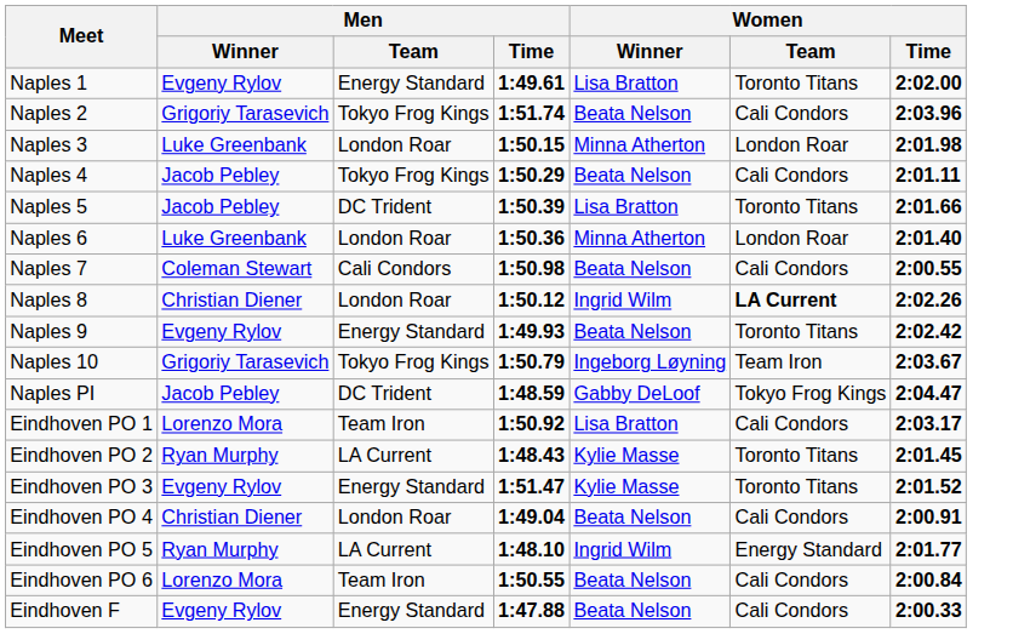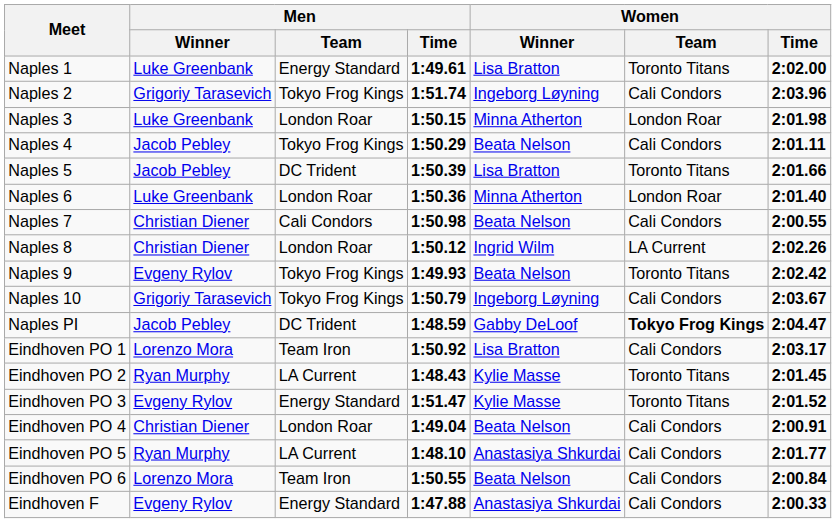 <table class="wikitable">
 <tr>
 <th rowspan="2">Meet</th>
 <th colspan="3">Men</th>
 <th colspan="3">Women</th>
 </tr>
 <tr>
 <th>Winner</th>
 <th>Team</th>
 <th>Time</th>
 <th>Winner</th>
 <th>Team</th>
 <th>Time</th>
 </tr>
 <tr>
 <td>Naples 1</td>
-<td> <a href='#'>Evgeny Rylov</a></td>
+<td> <a href='#'>Luke Greenbank</a></td>
 <td> Energy Standard</td>
 <td><strong>1:49.61 </strong></td>
 <td> <a href='#'>Lisa Bratton</a></td>
 <td> Toronto Titans</td>
 <td><strong> 2:02.00 </strong></td>
 </tr>
 <tr>
 <td>Naples 2</td>
 <td> <a href='#'>Grigoriy Tarasevich</a></td>
 <td> Tokyo Frog Kings</td>
 <td><strong>1:51.74 </strong></td>
-<td> <a href='#'>Beata Nelson</a></td>
+<td> <a href='#'>Ingeborg Løyning</a></td>
 <td> Cali Condors</td>
 <td><strong> 2:03.96 </strong></td>
 </tr>
 <tr>
 <td>Naples 3</td>
 <td> <a href='#'>Luke Greenbank</a></td>
 <td> London Roar</td>
 <td><strong>1:50.15 </strong></td>
 <td> <a href='#'>Minna Atherton</a></td>
 <td> London Roar</td>
 <td><strong> 2:01.98 </strong></td>
 </tr>
 <tr>
 <td>Naples 4</td>
 <td> <a href='#'>Jacob Pebley</a></td>
 <td> Tokyo Frog Kings</td>
 <td><strong>1:50.29 </strong></td>
 <td> <a href='#'>Beata Nelson</a></td>
 <td> Cali Condors</td>
 <td><strong> 2:01.11 </strong></td>
 </tr>
 <tr>
 <td>Naples 5</td>
 <td> <a href='#'>Jacob Pebley</a></td>
 <td> DC Trident</td>
 <td><strong>1:50.39 </strong></td>
 <td> <a href='#'>Lisa Bratton</a></td>
 <td> Toronto Titans</td>
 <td><strong> 2:01.66 </strong></td>
 </tr>
 <tr>
 <td>Naples 6</td>
 <td> <a href='#'>Luke Greenbank</a></td>
 <td> London Roar</td>
 <td><strong>1:50.36 </strong></td>
 <td> <a href='#'>Minna Atherton</a></td>
 <td> London Roar</td>
 <td><strong> 2:01.40 </strong></td>
 </tr>
 <tr>
 <td>Naples 7</td>
-<td> <a href='#'>Coleman Stewart</a></td>
+<td> <a href='#'>Christian Diener</a></td>
 <td> Cali Condors</td>
 <td><strong>1:50.98</strong></td>
 <td> <a href='#'>Beata Nelson</a></td>
 <td> Cali Condors</td>
 <td><strong> 2:00.55 </strong></td>
 </tr>
 <tr>
 <td>Naples 8</td>
 <td> <a href='#'>Christian Diener</a></td>
 <td> London Roar</td>
 <td><strong>1:50.12</strong></td>
 <td> <a href='#'>Ingrid Wilm</a></td>
-<td><strong> LA Current</strong></td>
+<td> LA Current</td>
 <td><strong>2:02.26</strong></td>
 </tr>
 <tr>
 <td>Naples 9</td>
 <td> <a href='#'>Evgeny Rylov</a></td>
-<td> Energy Standard</td>
+<td> Tokyo Frog Kings</td>
 <td><strong>1:49.93 </strong></td>
 <td> <a href='#'>Beata Nelson</a></td>
 <td> Toronto Titans</td>
 <td><strong> 2:02.42 </strong></td>
 </tr>
 <tr>
 <td>Naples 10</td>
 <td> <a href='#'>Grigoriy Tarasevich</a></td>
 <td> Tokyo Frog Kings</td>
 <td><strong>1:50.79</strong></td>
 <td> <a href='#'>Ingeborg Løyning</a></td>
-<td> Team Iron</td>
+<td> Cali Condors</td>
 <td><strong>2:03.67</strong></td>
 </tr>
 <tr>
 <td>Naples PI</td>
 <td> <a href='#'>Jacob Pebley</a></td>
 <td> DC Trident</td>
 <td><strong>1:48.59 </strong></td>
 <td> <a href='#'>Gabby DeLoof</a></td>
-<td> Tokyo Frog Kings</td>
+<td><strong> Tokyo Frog Kings</strong></td>
 <td><strong> 2:04.47 </strong></td>
 </tr>
 <tr>
 <td>Eindhoven PO 1</td>
 <td> <a href='#'>Lorenzo Mora</a></td>
 <td> Team Iron</td>
 <td><strong>1:50.92 </strong></td>
 <td> <a href='#'>Lisa Bratton</a></td>
 <td> Cali Condors</td>
 <td><strong> 2:03.17 </strong></td>
 </tr>
 <tr>
 <td>Eindhoven PO 2</td>
 <td> <a href='#'>Ryan Murphy</a></td>
 <td> LA Current</td>
 <td><strong>1:48.43 </strong></td>
 <td> <a href='#'>Kylie Masse</a></td>
 <td> Toronto Titans</td>
 <td><strong> 2:01.45 </strong></td>
 </tr>
 <tr>
 <td>Eindhoven PO 3</td>
 <td> <a href='#'>Evgeny Rylov</a></td>
 <td> Energy Standard</td>
 <td><strong>1:51.47 </strong></td>
 <td> <a href='#'>Kylie Masse</a></td>
 <td> Toronto Titans</td>
 <td><strong> 2:01.52 </strong></td>
 </tr>
 <tr>
 <td>Eindhoven PO 4</td>
 <td> <a href='#'>Christian Diener</a></td>
 <td> London Roar</td>
 <td><strong>1:49.04 </strong></td>
 <td> <a href='#'>Beata Nelson</a></td>
 <td> Cali Condors</td>
 <td><strong> 2:00.91 </strong></td>
 </tr>
 <tr>
 <td>Eindhoven PO 5</td>
 <td> <a href='#'>Ryan Murphy</a></td>
 <td> LA Current</td>
 <td><strong>1:48.10 </strong></td>
-<td> <a href='#'>Ingrid Wilm</a></td>
-<td> Energy Standard</td>
+<td> <a href='#'>Anastasiya Shkurdai</a></td>
+<td> Cali Condors</td>
 <td><strong> 2:01.77 </strong></td>
 </tr>
 <tr>
 <td>Eindhoven PO 6</td>
 <td> <a href='#'>Lorenzo Mora</a></td>
 <td> Team Iron</td>
 <td><strong>1:50.55 </strong></td>
 <td> <a href='#'>Beata Nelson</a></td>
 <td> Cali Condors</td>
 <td><strong> 2:00.84 </strong></td>
 </tr>
 <tr>
 <td>Eindhoven F</td>
 <td> <a href='#'>Evgeny Rylov</a></td>
 <td> Energy Standard</td>
 <td><strong>1:47.88 </strong></td>
-<td> <a href='#'>Beata Nelson</a></td>
+<td> <a href='#'>Anastasiya Shkurdai</a></td>
 <td> Cali Condors</td>
 <td><strong> 2:00.33 </strong></td>
 </tr>
 </table>
